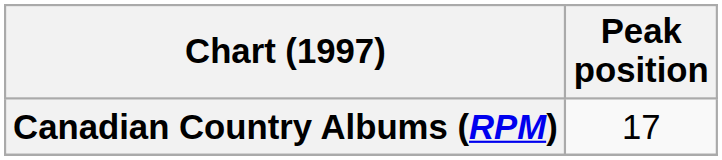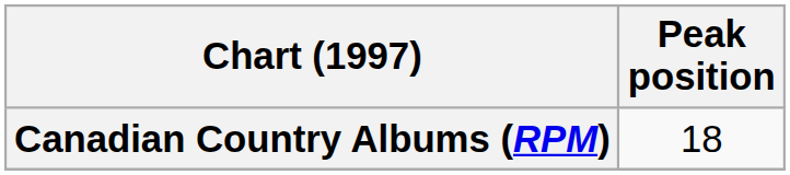 <table class="wikitable sortable plainrowheaders" style="text-align:center">
 <tr>
 <th scope="col">Chart (1997)</th>
 <th scope="col">Peak<br>position</th>
 </tr>
 <tr>
 <th scope="row">Canadian Country Albums (<em><a href='#'>RPM</a></em>)</th>
-<td>17</td>
+<td>18</td>
 </tr>
 <tr>
 </tr>
 <tr>
 </tr>
 </table>
